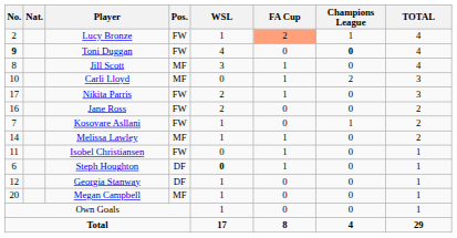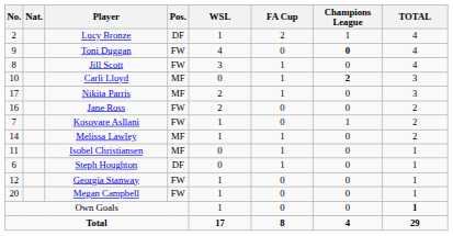 <table class="wikitable sortable alternance"  style="font-size:85%; text-align:center; line-height:14px; width:50%;">
 <tr>
 <th width=10><strong>No.</strong></th>
 <th width=10><strong>Nat.</strong></th>
 <th scope=col style="width:200px;"><strong>Player</strong></th>
 <th width=10><strong>Pos.</strong></th>
 <th width=100>WSL</th>
 <th width=100>FA Cup</th>
 <th width=100>Champions League</th>
 <th width=100>TOTAL</th>
 </tr>
 <tr>
 <td>2</td>
 <td></td>
 <td><a href='#'>Lucy Bronze</a></td>
-<td>FW</td>
+<td>DF</td>
 <td>1</td>
-<td style="background: lightsalmon;">2</td>
+<td>2</td>
 <td>1</td>
 <td>4</td>
 </tr>
 <tr>
-<td><strong>9</strong></td>
+<td>9</td>
 <td></td>
 <td><a href='#'>Toni Duggan</a></td>
 <td>FW</td>
 <td>4</td>
 <td>0</td>
 <td><strong>0</strong></td>
 <td>4</td>
 </tr>
 <tr>
 <td>8</td>
 <td></td>
 <td><a href='#'>Jill Scott</a></td>
-<td>MF</td>
+<td>FW</td>
 <td>3</td>
 <td>1</td>
 <td>0</td>
 <td>4</td>
 </tr>
 <tr>
 <td>10</td>
 <td></td>
 <td><a href='#'>Carli Lloyd</a></td>
 <td>MF</td>
 <td>0</td>
 <td>1</td>
-<td>2</td>
+<td><strong>2</strong></td>
 <td>3</td>
 </tr>
 <tr>
 <td>17</td>
 <td></td>
 <td><a href='#'>Nikita Parris</a></td>
-<td>FW</td>
+<td>MF</td>
 <td>2</td>
 <td>1</td>
 <td>0</td>
 <td>3</td>
 </tr>
 <tr>
 <td>16</td>
 <td></td>
 <td><a href='#'>Jane Ross</a></td>
 <td>FW</td>
 <td>2</td>
 <td>0</td>
 <td>0</td>
 <td>2</td>
 </tr>
 <tr>
 <td>7</td>
 <td></td>
 <td><a href='#'>Kosovare Asllani</a></td>
 <td>FW</td>
 <td>1</td>
 <td>0</td>
 <td>1</td>
 <td>2</td>
 </tr>
 <tr>
 <td>14</td>
 <td></td>
 <td><a href='#'>Melissa Lawley</a></td>
 <td>MF</td>
 <td>1</td>
 <td>1</td>
 <td>0</td>
 <td>2</td>
 </tr>
 <tr>
 <td>11</td>
 <td></td>
 <td><a href='#'>Isobel Christiansen</a></td>
-<td>FW</td>
+<td>MF</td>
 <td>0</td>
 <td>1</td>
 <td>0</td>
 <td>1</td>
 </tr>
 <tr>
 <td>6</td>
 <td></td>
 <td><a href='#'>Steph Houghton</a></td>
 <td>DF</td>
-<td><strong>0</strong></td>
+<td>0</td>
 <td>1</td>
 <td>0</td>
 <td>1</td>
 </tr>
 <tr>
 <td>12</td>
 <td></td>
 <td><a href='#'>Georgia Stanway</a></td>
-<td>DF</td>
+<td>FW</td>
 <td>1</td>
 <td>0</td>
 <td>0</td>
 <td>1</td>
 </tr>
 <tr>
 <td>20</td>
 <td></td>
 <td><a href='#'>Megan Campbell</a></td>
-<td>MF</td>
+<td>FW</td>
 <td>1</td>
 <td>0</td>
 <td>0</td>
 <td>1</td>
 </tr>
 <tr class="sortbottom">
 <td colspan="4">Own Goals</td>
 <td>1</td>
 <td>0</td>
 <td>0</td>
-<td>1</td>
+<td><strong>1</strong></td>
 </tr>
 <tr class="sortbottom">
 <td colspan="4"><strong>Total</strong></td>
 <td><strong>17</strong></td>
 <td><strong>8</strong></td>
 <td><strong>4</strong></td>
 <td><strong>29</strong></td>
 </tr>
 </table>
